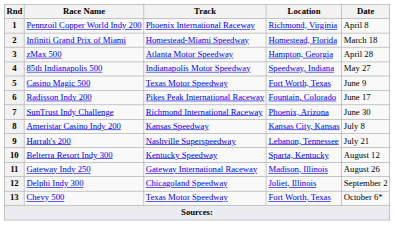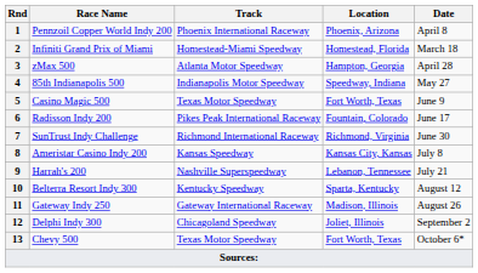 <table class="wikitable" style="font-size: 85%">
 <tr>
 <th>Rnd</th>
 <th>Race Name</th>
 <th>Track</th>
 <th>Location</th>
 <th>Date</th>
 </tr>
 <tr>
 <th>1</th>
 <td><a href='#'>Pennzoil Copper World Indy 200</a></td>
 <td><a href='#'>Phoenix International Raceway</a></td>
-<td><a href='#'>Richmond, Virginia</a></td>
+<td><a href='#'>Phoenix, Arizona</a></td>
 <td>April 8</td>
 </tr>
 <tr>
 <th>2</th>
 <td><a href='#'>Infiniti Grand Prix of Miami</a></td>
 <td><a href='#'>Homestead-Miami Speedway</a></td>
 <td><a href='#'>Homestead, Florida</a></td>
 <td>March 18</td>
 </tr>
 <tr>
 <th>3</th>
 <td><a href='#'>zMax 500</a></td>
 <td><a href='#'>Atlanta Motor Speedway</a></td>
 <td><a href='#'>Hampton, Georgia</a></td>
 <td>April 28</td>
 </tr>
 <tr>
 <th>4</th>
 <td><a href='#'>85th Indianapolis 500</a></td>
 <td><a href='#'>Indianapolis Motor Speedway</a></td>
 <td><a href='#'>Speedway, Indiana</a></td>
 <td>May 27</td>
 </tr>
 <tr>
 <th>5</th>
 <td><a href='#'>Casino Magic 500</a></td>
 <td><a href='#'>Texas Motor Speedway</a></td>
 <td><a href='#'>Fort Worth, Texas</a></td>
 <td>June 9</td>
 </tr>
 <tr>
 <th>6</th>
 <td><a href='#'>Radisson Indy 200</a></td>
 <td><a href='#'>Pikes Peak International Raceway</a></td>
 <td><a href='#'>Fountain, Colorado</a></td>
 <td>June 17</td>
 </tr>
 <tr>
 <th>7</th>
 <td><a href='#'>SunTrust Indy Challenge</a></td>
 <td><a href='#'>Richmond International Raceway</a></td>
-<td><a href='#'>Phoenix, Arizona</a></td>
+<td><a href='#'>Richmond, Virginia</a></td>
 <td>June 30</td>
 </tr>
 <tr>
 <th>8</th>
 <td><a href='#'>Ameristar Casino Indy 200</a></td>
 <td><a href='#'>Kansas Speedway</a></td>
 <td><a href='#'>Kansas City, Kansas</a></td>
 <td>July 8</td>
 </tr>
 <tr>
 <th>9</th>
 <td><a href='#'>Harrah's 200</a></td>
 <td><a href='#'>Nashville Superspeedway</a></td>
 <td><a href='#'>Lebanon, Tennessee</a></td>
 <td>July 21</td>
 </tr>
 <tr>
 <th>10</th>
 <td><a href='#'>Belterra Resort Indy 300</a></td>
 <td><a href='#'>Kentucky Speedway</a></td>
 <td><a href='#'>Sparta, Kentucky</a></td>
 <td>August 12</td>
 </tr>
 <tr>
 <th>11</th>
 <td><a href='#'>Gateway Indy 250</a></td>
 <td><a href='#'>Gateway International Raceway</a></td>
 <td><a href='#'>Madison, Illinois</a></td>
 <td>August 26</td>
 </tr>
 <tr>
 <th>12</th>
 <td><a href='#'>Delphi Indy 300</a></td>
 <td><a href='#'>Chicagoland Speedway</a></td>
 <td><a href='#'>Joliet, Illinois</a></td>
 <td>September 2</td>
 </tr>
 <tr>
 <th>13</th>
 <td><a href='#'>Chevy 500</a></td>
 <td><a href='#'>Texas Motor Speedway</a></td>
 <td><a href='#'>Fort Worth, Texas</a></td>
 <td>October 6*</td>
 </tr>
 <tr>
 <td colspan="5" style="background-color:#EAECF0;text-align:center" align="bottom"><strong>Sources:</strong></td>
 </tr>
 </table>
